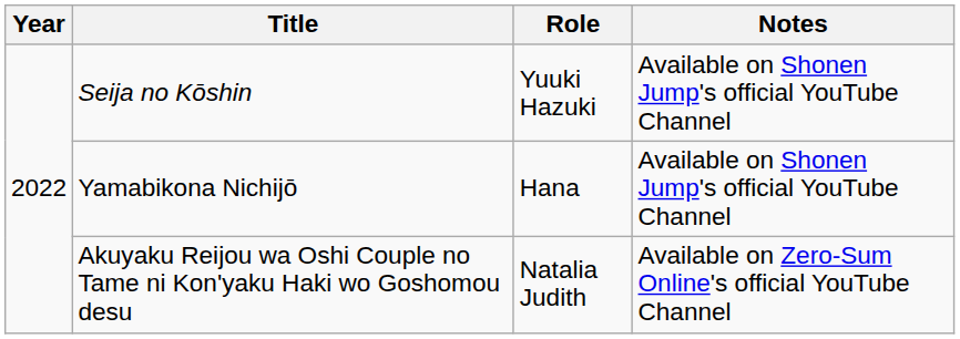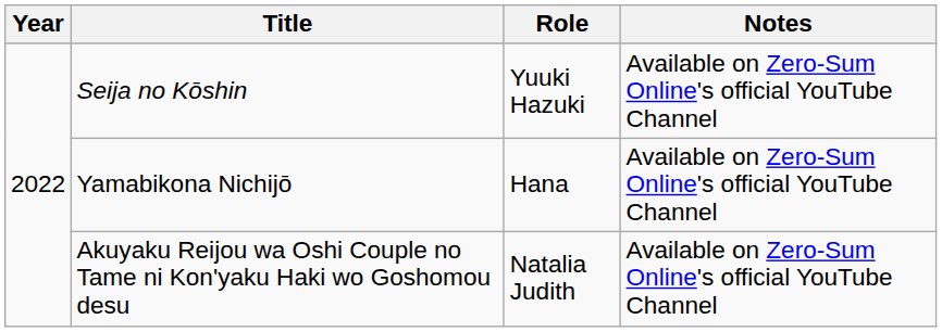 <table class="wikitable">
 <tr>
 <th>Year</th>
 <th>Title</th>
 <th>Role</th>
 <th>Notes</th>
 </tr>
 <tr>
 <td rowspan="3">2022</td>
 <td><em>Seija no Kōshin</em></td>
 <td>Yuuki Hazuki</td>
-<td>Available on <a href='#'>Shonen Jump</a>'s official YouTube Channel</td>
+<td>Available on <a href='#'>Zero-Sum Online</a>'s official YouTube Channel</td>
 </tr>
 <tr>
 <td>Yamabikona Nichijō</td>
 <td>Hana</td>
-<td>Available on <a href='#'>Shonen Jump</a>'s official YouTube Channel</td>
+<td>Available on <a href='#'>Zero-Sum Online</a>'s official YouTube Channel</td>
 </tr>
 <tr>
 <td>Akuyaku Reijou wa Oshi Couple no Tame ni Kon'yaku Haki wo Goshomou desu</td>
 <td>Natalia Judith</td>
 <td>Available on <a href='#'>Zero-Sum Online</a>'s official YouTube Channel</td>
 </tr>
 </table>
